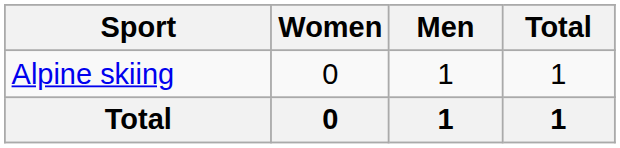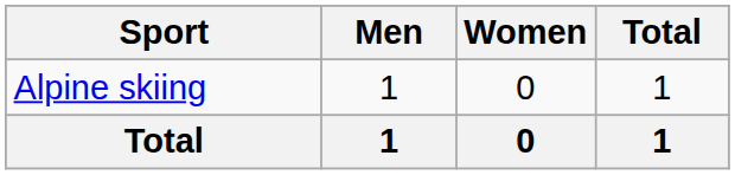 <table class="wikitable sortable" style=text-align:center>
 <tr>
 <th width=140>Sport</th>
+<th width=55>Men</th>
 <th width=55>Women</th>
-<th width=55>Men</th>
 <th width=55>Total</th>
 </tr>
 <tr>
 <td align=left><a href='#'>Alpine skiing</a></td>
+<td>1</td>
 <td>0</td>
-<td>1</td>
 <td>1</td>
 </tr>
 <tr>
 <th>Total</th>
+<th>1</th>
 <th>0</th>
-<th>1</th>
 <th>1</th>
 </tr>
 </table>
